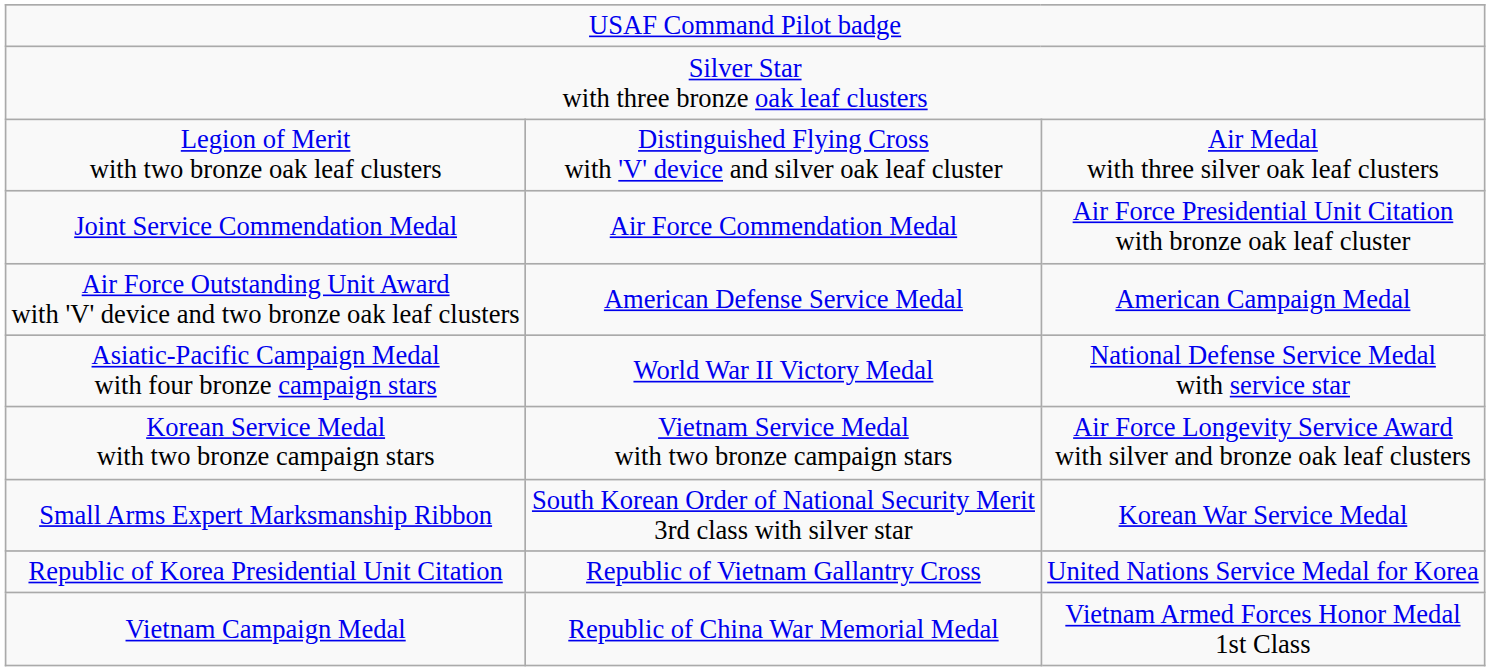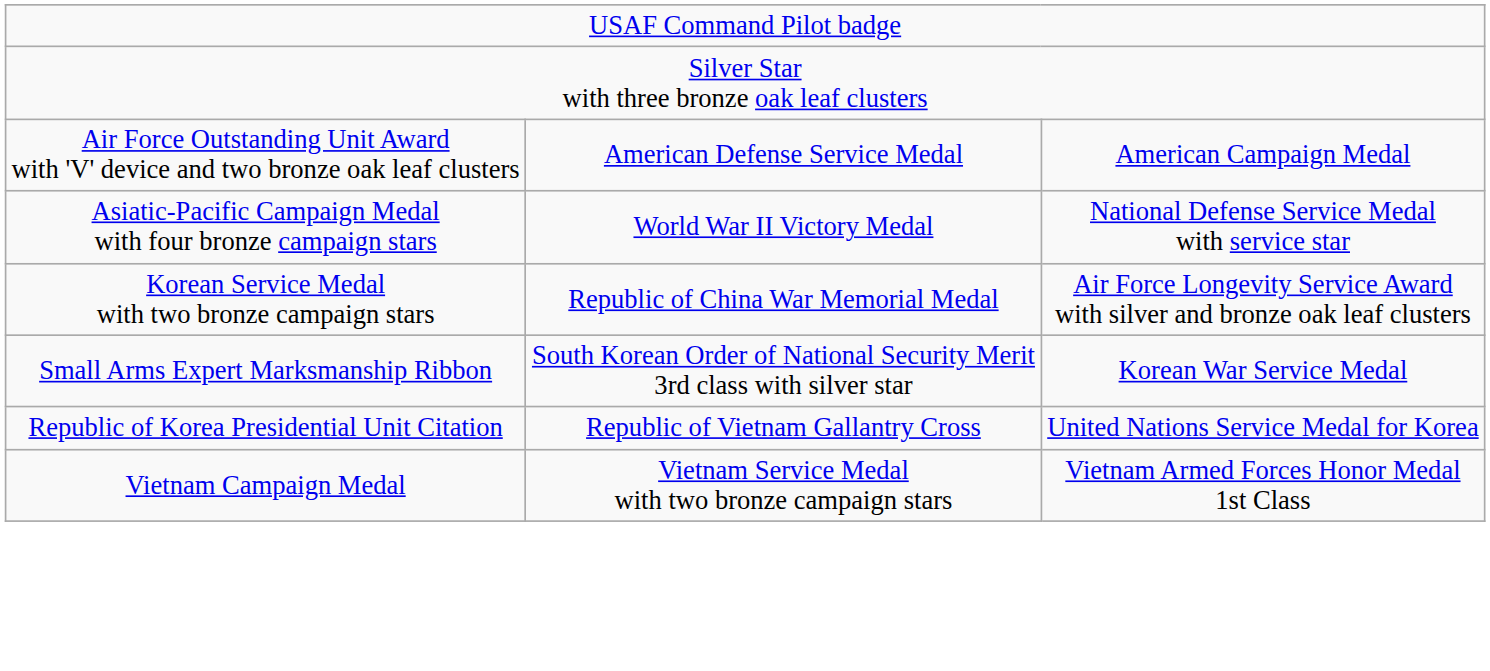 <table class="wikitable" style="margin:1em auto; text-align:center;">
 <tr>
 <td colspan="3"><a href='#'>USAF Command Pilot badge</a></td>
 </tr>
 <tr>
 <td colspan="3"><a href='#'>Silver Star</a><br>with three bronze <a href='#'>oak leaf clusters</a></td>
-</tr>
-<tr>
-<td><a href='#'>Legion of Merit</a><br>with two bronze oak leaf clusters</td>
-<td><a href='#'>Distinguished Flying Cross</a><br>with <a href='#'>'V' device</a> and silver oak leaf cluster</td>
-<td><a href='#'>Air Medal</a><br>with three silver oak leaf clusters</td>
-</tr>
-<tr>
-<td><a href='#'>Joint Service Commendation Medal</a></td>
-<td><a href='#'>Air Force Commendation Medal</a></td>
-<td><a href='#'>Air Force Presidential Unit Citation</a><br>with bronze oak leaf cluster</td>
 </tr>
 <tr>
 <td><a href='#'>Air Force Outstanding Unit Award</a><br>with 'V' device and two bronze oak leaf clusters</td>
 <td><a href='#'>American Defense Service Medal</a></td>
 <td><a href='#'>American Campaign Medal</a></td>
 </tr>
 <tr>
 <td><a href='#'>Asiatic-Pacific Campaign Medal</a><br>with four bronze <a href='#'>campaign stars</a></td>
 <td><a href='#'>World War II Victory Medal</a></td>
 <td><a href='#'>National Defense Service Medal</a><br>with <a href='#'>service star</a></td>
 </tr>
 <tr>
 <td><a href='#'>Korean Service Medal</a><br>with two bronze campaign stars</td>
-<td><a href='#'>Vietnam Service Medal</a><br>with two bronze campaign stars</td>
+<td><a href='#'>Republic of China War Memorial Medal</a></td>
 <td><a href='#'>Air Force Longevity Service Award</a><br>with silver and bronze oak leaf clusters</td>
 </tr>
 <tr>
 <td><a href='#'>Small Arms Expert Marksmanship Ribbon</a></td>
 <td><a href='#'>South Korean Order of National Security Merit</a><br>3rd class with silver star</td>
 <td><a href='#'>Korean War Service Medal</a></td>
 </tr>
 <tr>
 <td><a href='#'>Republic of Korea Presidential Unit Citation</a></td>
 <td><a href='#'>Republic of Vietnam Gallantry Cross</a></td>
 <td><a href='#'>United Nations Service Medal for Korea</a></td>
 </tr>
 <tr>
 <td><a href='#'>Vietnam Campaign Medal</a></td>
-<td><a href='#'>Republic of China War Memorial Medal</a></td>
+<td><a href='#'>Vietnam Service Medal</a><br>with two bronze campaign stars</td>
 <td><a href='#'>Vietnam Armed Forces Honor Medal</a><br>1st Class</td>
 </tr>
 </table>
